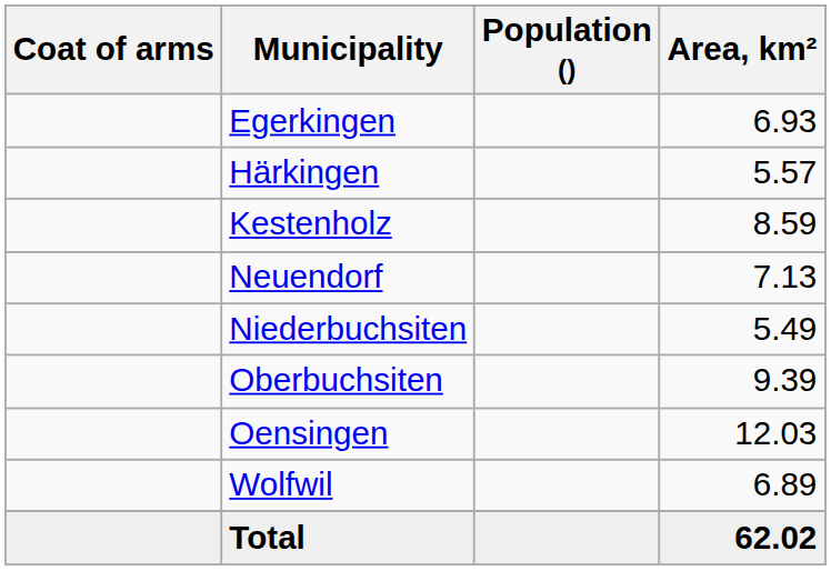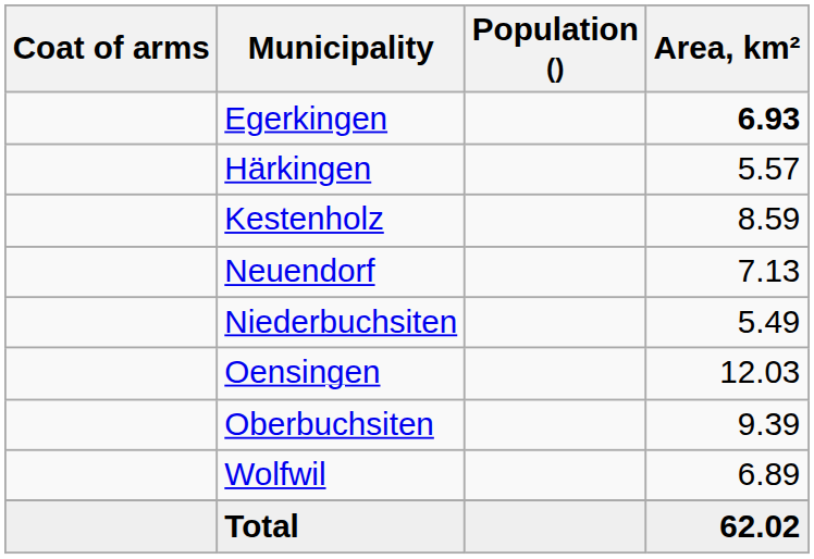 <table class="wikitable">
 <tr>
 <th>Coat of arms</th>
 <th>Municipality</th>
 <th>Population<br><small>()</small></th>
 <th>Area, km²</th>
 </tr>
 <tr>
 <td align="center"></td>
 <td><a href='#'>Egerkingen</a></td>
 <td align="center"></td>
-<td align="right">6.93</td>
+<td align="right"><strong>6.93</strong></td>
 </tr>
 <tr>
 <td align="center"></td>
 <td><a href='#'>Härkingen</a></td>
 <td align="center"></td>
 <td align="right">5.57</td>
 </tr>
 <tr>
 <td align="center"></td>
 <td><a href='#'>Kestenholz</a></td>
 <td align="center"></td>
 <td align="right">8.59</td>
 </tr>
 <tr>
 <td align="center"></td>
 <td><a href='#'>Neuendorf</a></td>
 <td align="center"></td>
 <td align="right">7.13</td>
 </tr>
 <tr>
 <td align="center"></td>
 <td><a href='#'>Niederbuchsiten</a></td>
 <td align="center"></td>
 <td align="right">5.49</td>
 </tr>
 <tr>
 <td align="center"></td>
+<td><a href='#'>Oensingen</a></td>
+<td align="center"></td>
+<td align="right">12.03</td>
+</tr>
+<tr>
+<td align="center"></td>
 <td><a href='#'>Oberbuchsiten</a></td>
 <td align="center"></td>
 <td align="right">9.39</td>
-</tr>
-<tr>
-<td align="center"></td>
-<td><a href='#'>Oensingen</a></td>
-<td align="center"></td>
-<td align="right">12.03</td>
 </tr>
 <tr>
 <td align="center"></td>
 <td><a href='#'>Wolfwil</a></td>
 <td align="center"></td>
 <td align="right">6.89</td>
 </tr>
 <tr>
 </tr>
 <tr style="background-color:#EFEFEF;">
 <td align="center"></td>
 <td bgcolor="#EFEFEF"><strong>Total</strong></td>
 <td bgcolor="#EFEFEF" align="center"><strong></strong></td>
 <td bgcolor="#EFEFEF" align="right"><strong>62.02</strong></td>
 </tr>
 </table>
